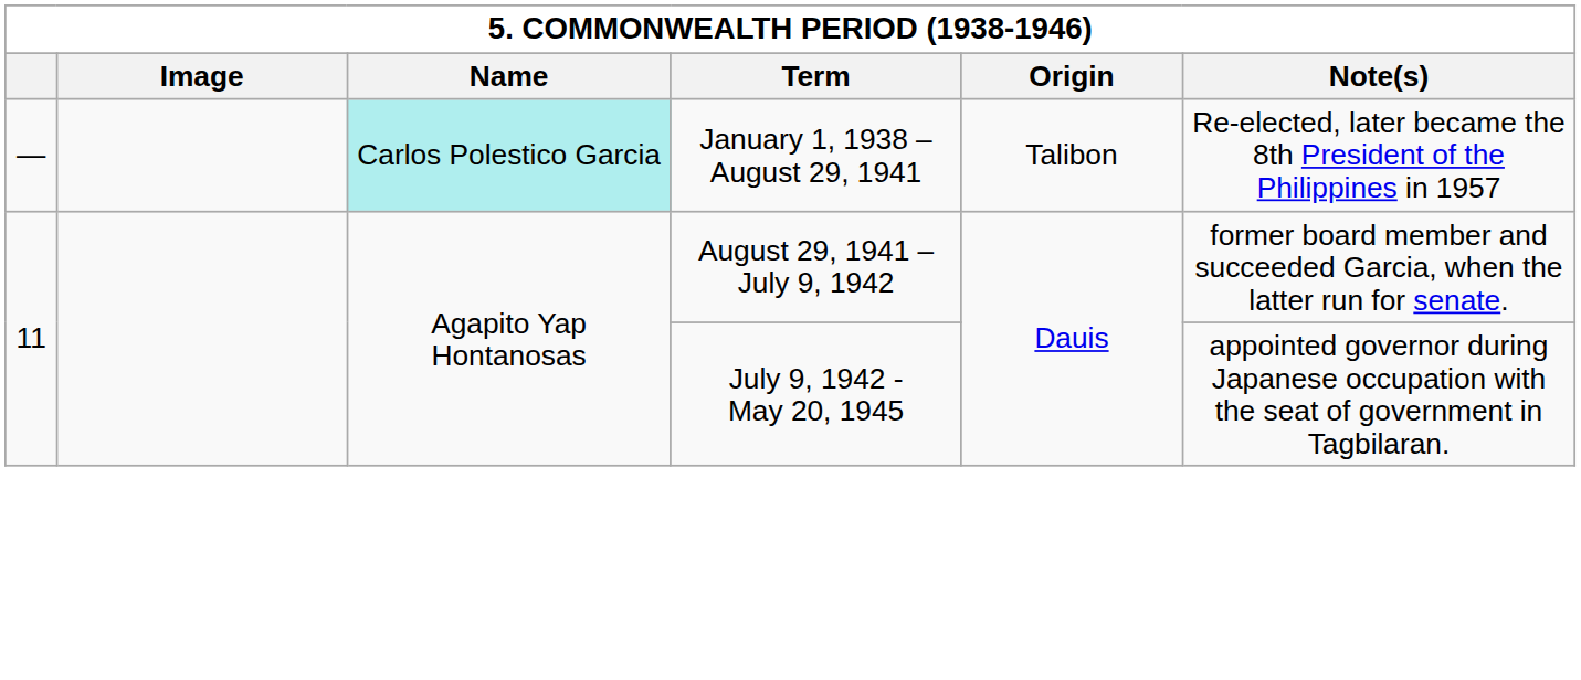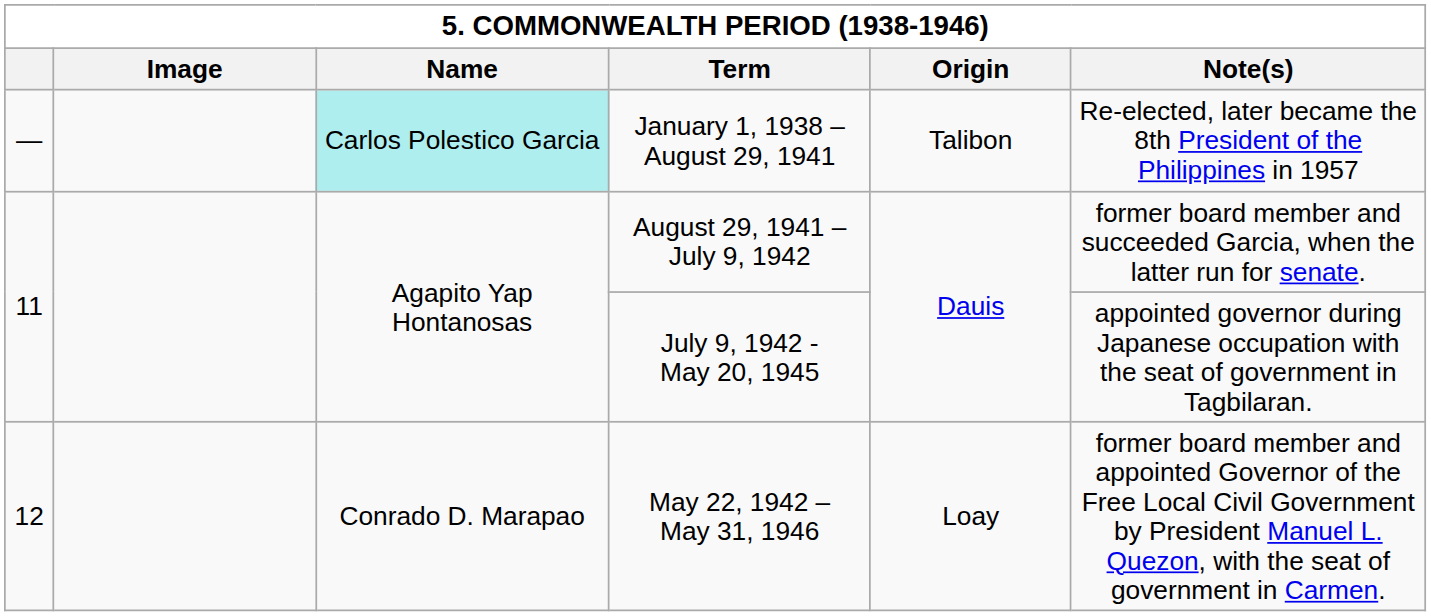 <table class="wikitable collapsible collapsed" style="vertical-align:top;text-align:center;font-size:95%;">
 <tr>
 <th style="background-color:white;font-size:105%;width:51em;" colspan=6>5. COMMONWEALTH PERIOD (1938-1946)</th>
 </tr>
 <tr>
 <th style="width: 1em;text-align:center"></th>
 <th style="width: 8em;text-align:center">Image</th>
 <th style="width: 9em;text-align:center">Name</th>
 <th style="width: 8em;text-align:center">Term</th>
 <th style="width: 6em;text-align:center">Origin</th>
 <th style="width: 11em;text-align:center">Note(s)</th>
 </tr>
 <tr>
 <td>—</td>
 <td></td>
 <td style="background: paleturquoise;">Carlos Polestico Garcia</td>
 <td>January 1, 1938 –<br>August 29,  1941</td>
 <td>Talibon</td>
 <td>Re-elected, later became the 8th <a href='#'>President of the Philippines</a> in 1957</td>
 </tr>
 <tr>
 <td rowspan=2>11</td>
 <td rowspan=2></td>
 <td rowspan=2>Agapito Yap Hontanosas</td>
 <td>August 29, 1941 –<br> July 9, 1942</td>
 <td rowspan=2><a href='#'>Dauis</a></td>
 <td>former board member and succeeded Garcia, when the latter run for <a href='#'>senate</a>.</td>
 </tr>
 <tr>
 <td>July 9, 1942 -<br> May 20, 1945</td>
 <td>appointed governor during Japanese occupation with the seat of government in Tagbilaran.</td>
 </tr>
+<tr>
+<td>12</td>
+<td></td>
+<td>Conrado D. Marapao</td>
+<td>May 22, 1942 –<br>May 31, 1946</td>
+<td>Loay</td>
+<td>former board member and appointed Governor of the Free Local Civil Government by President <a href='#'>Manuel L. Quezon</a>, with the seat of government in <a href='#'>Carmen</a>.</td>
+</tr>
 </table>
